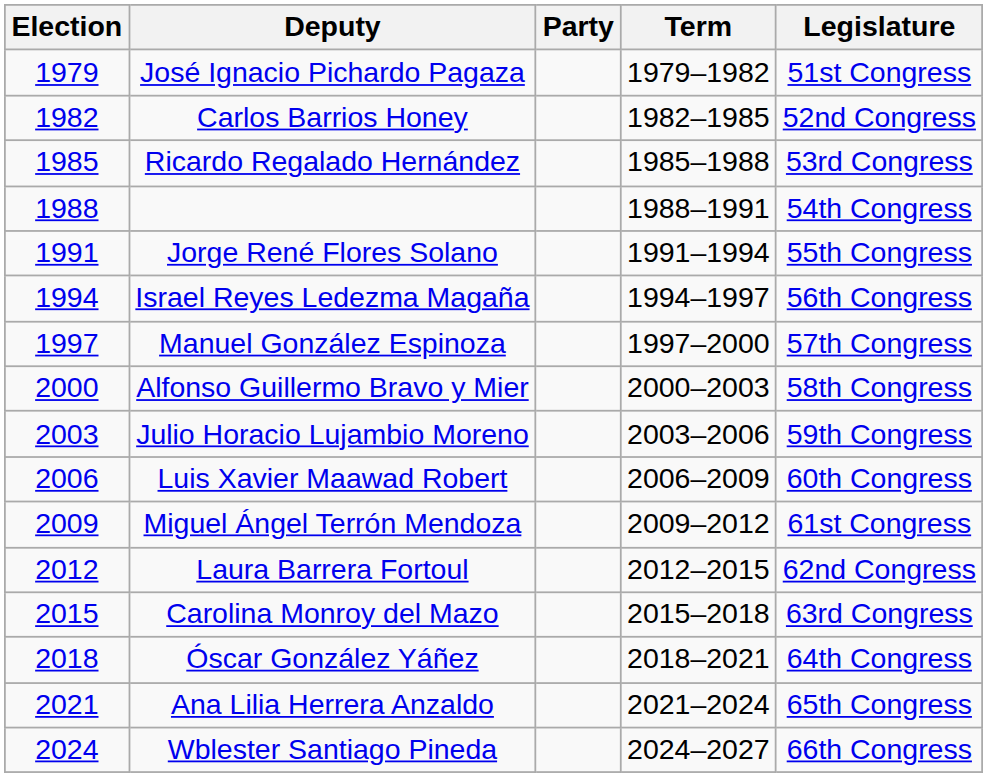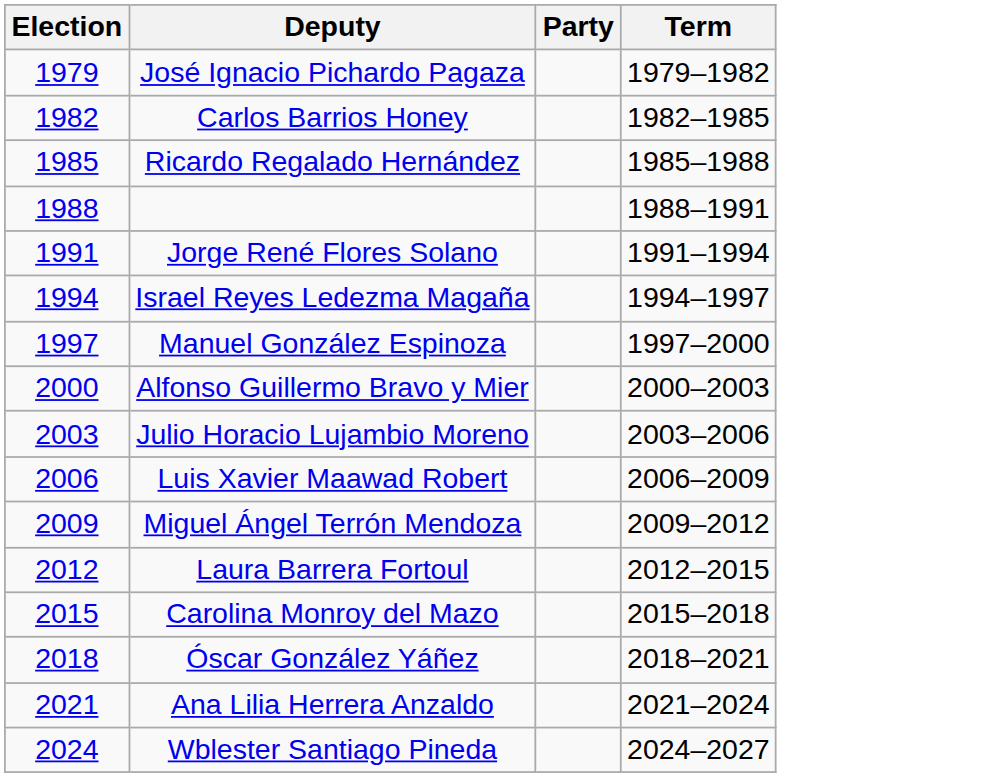 <table class="wikitable sortable" style="text-align: center">
 <tr>
 <th>Election</th>
 <th class="unsortable">Deputy</th>
 <th class="unsortable">Party</th>
 <th class="unsortable">Term</th>
-<th class="unsortable">Legislature</th>
 </tr>
 <tr>
 <td><a href='#'>1979</a></td>
 <td><a href='#'>José Ignacio Pichardo Pagaza</a></td>
 <td></td>
 <td>1979–1982</td>
-<td><a href='#'>51st Congress</a></td>
 </tr>
 <tr>
 <td><a href='#'>1982</a></td>
 <td><a href='#'>Carlos Barrios Honey</a></td>
 <td></td>
 <td>1982–1985</td>
-<td><a href='#'>52nd Congress</a></td>
 </tr>
 <tr>
 <td><a href='#'>1985</a></td>
 <td><a href='#'>Ricardo Regalado Hernández</a></td>
 <td></td>
 <td>1985–1988</td>
-<td><a href='#'>53rd Congress</a></td>
 </tr>
 <tr>
 <td><a href='#'>1988</a></td>
 <td></td>
 <td></td>
 <td>1988–1991</td>
-<td><a href='#'>54th Congress</a></td>
 </tr>
 <tr>
 <td><a href='#'>1991</a></td>
 <td><a href='#'>Jorge René Flores Solano</a></td>
 <td></td>
 <td>1991–1994</td>
-<td><a href='#'>55th Congress</a></td>
 </tr>
 <tr>
 <td><a href='#'>1994</a></td>
 <td><a href='#'>Israel Reyes Ledezma Magaña</a></td>
 <td></td>
 <td>1994–1997</td>
-<td><a href='#'>56th Congress</a></td>
 </tr>
 <tr>
 <td><a href='#'>1997</a></td>
 <td><a href='#'>Manuel González Espinoza</a></td>
 <td></td>
 <td>1997–2000</td>
-<td><a href='#'>57th Congress</a></td>
 </tr>
 <tr>
 <td><a href='#'>2000</a></td>
 <td><a href='#'>Alfonso Guillermo Bravo y Mier</a></td>
 <td></td>
 <td>2000–2003</td>
-<td><a href='#'>58th Congress</a></td>
 </tr>
 <tr>
 <td><a href='#'>2003</a></td>
 <td><a href='#'>Julio Horacio Lujambio Moreno</a></td>
 <td></td>
 <td>2003–2006</td>
-<td><a href='#'>59th Congress</a></td>
 </tr>
 <tr>
 <td><a href='#'>2006</a></td>
 <td><a href='#'>Luis Xavier Maawad Robert</a></td>
 <td></td>
 <td>2006–2009</td>
-<td><a href='#'>60th Congress</a></td>
 </tr>
 <tr>
 <td><a href='#'>2009</a></td>
 <td><a href='#'>Miguel Ángel Terrón Mendoza</a></td>
 <td></td>
 <td>2009–2012</td>
-<td><a href='#'>61st Congress</a></td>
 </tr>
 <tr>
 <td><a href='#'>2012</a></td>
 <td><a href='#'>Laura Barrera Fortoul</a></td>
 <td></td>
 <td>2012–2015</td>
-<td><a href='#'>62nd Congress</a></td>
 </tr>
 <tr>
 <td><a href='#'>2015</a></td>
 <td><a href='#'>Carolina Monroy del Mazo</a></td>
 <td></td>
 <td>2015–2018</td>
-<td><a href='#'>63rd Congress</a></td>
 </tr>
 <tr>
 <td><a href='#'>2018</a></td>
 <td><a href='#'>Óscar González Yáñez</a></td>
 <td></td>
 <td>2018–2021</td>
-<td><a href='#'>64th Congress</a></td>
 </tr>
 <tr>
 <td><a href='#'>2021</a></td>
 <td><a href='#'>Ana Lilia Herrera Anzaldo</a></td>
 <td></td>
 <td>2021–2024</td>
-<td><a href='#'>65th Congress</a></td>
 </tr>
 <tr>
 <td><a href='#'>2024</a></td>
 <td><a href='#'>Wblester Santiago Pineda</a></td>
 <td></td>
 <td>2024–2027</td>
-<td><a href='#'>66th Congress</a></td>
 </tr>
 </table>
